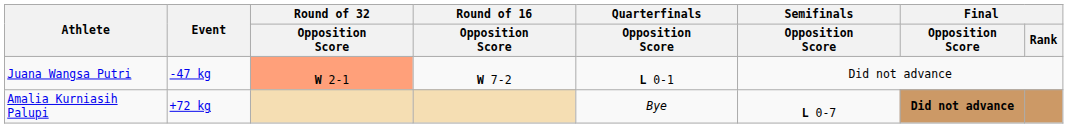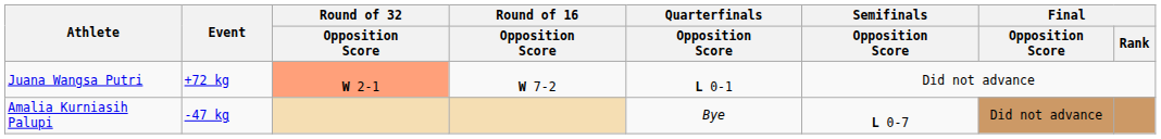 <table class=wikitable style="font-size:90%; text-align:center">
 <tr>
 <th width="160" rowspan="2">Athlete</th>
 <th width="80" rowspan="2">Event</th>
 <th width="160">Round of 32</th>
 <th width="160">Round of 16</th>
 <th width="160">Quarterfinals</th>
 <th width="160">Semifinals</th>
 <th width="160" colspan="2">Final</th>
 </tr>
 <tr>
 <th>Opposition<br>Score</th>
 <th>Opposition<br>Score</th>
 <th>Opposition<br>Score</th>
 <th>Opposition<br>Score</th>
 <th>Opposition<br>Score</th>
 <th>Rank</th>
 </tr>
 <tr>
 <td align=left><a href='#'>Juana Wangsa Putri</a></td>
-<td align=left><a href='#'>-47 kg</a></td>
+<td align=left><a href='#'>+72 kg</a></td>
 <td style="background: lightsalmon;"> <br><strong>W</strong> 2-1</td>
 <td> <br><strong>W</strong> 7-2</td>
 <td> <br><strong>L</strong> 0-1</td>
 <td colspan="3" align="center">Did not advance</td>
 </tr>
 <tr>
 <td align=left><a href='#'>Amalia Kurniasih Palupi</a></td>
-<td align=left><a href='#'>+72 kg</a></td>
+<td align=left><a href='#'>-47 kg</a></td>
 <td bgcolor="wheat"></td>
 <td bgcolor="wheat"></td>
 <td><em>Bye</em></td>
 <td> <br><strong>L</strong> 0-7</td>
-<td align="center" bgcolor=cc9966><strong>Did not advance</strong></td>
+<td align="center" bgcolor=cc9966>Did not advance</td>
 <td bgcolor=cc9966></td>
 </tr>
 </table>
